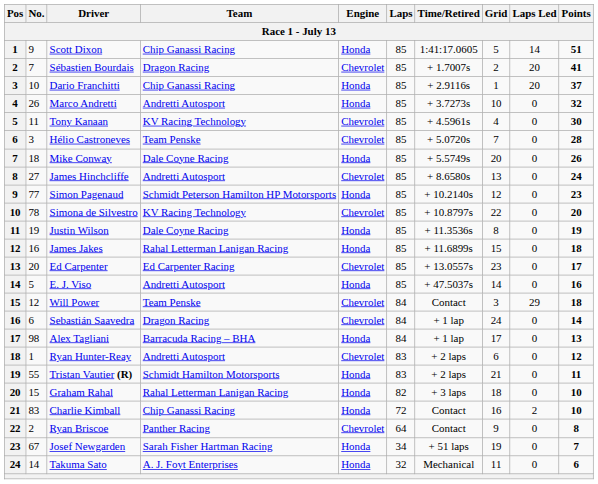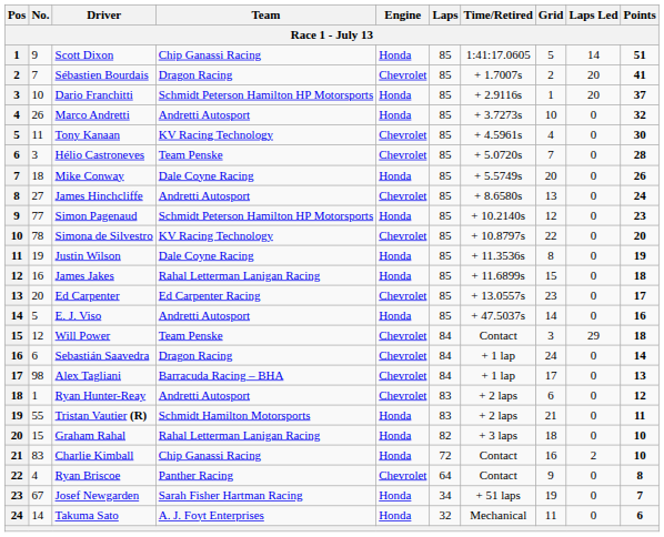 <table class="wikitable" style="font-size: 95%">
 <tr>
 <th>Pos</th>
 <th>No.</th>
 <th>Driver</th>
 <th>Team</th>
 <th>Engine</th>
 <th>Laps</th>
 <th>Time/Retired</th>
 <th>Grid</th>
 <th>Laps Led</th>
 <th>Points</th>
 </tr>
 <tr>
 <th colspan=10>Race 1 - July 13</th>
 </tr>
 <tr>
 <th>1</th>
 <td>9</td>
 <td> <a href='#'>Scott Dixon</a></td>
 <td><a href='#'>Chip Ganassi Racing</a></td>
 <td><a href='#'>Honda</a></td>
 <td align=center>85</td>
 <td align=center>1:41:17.0605</td>
 <td align=center>5</td>
 <td align=center>14</td>
 <td align=center><strong>51</strong></td>
 </tr>
 <tr>
 <th>2</th>
 <td>7</td>
 <td> <a href='#'>Sébastien Bourdais</a></td>
 <td><a href='#'>Dragon Racing</a></td>
 <td><a href='#'>Chevrolet</a></td>
 <td align=center>85</td>
 <td align=center>+ 1.7007s</td>
 <td align=center>2</td>
 <td align=center>20</td>
 <td align=center><strong>41</strong></td>
 </tr>
 <tr>
 <th>3</th>
 <td>10</td>
 <td> <a href='#'>Dario Franchitti</a></td>
-<td><a href='#'>Chip Ganassi Racing</a></td>
+<td><a href='#'>Schmidt Peterson Hamilton HP Motorsports</a></td>
 <td><a href='#'>Honda</a></td>
 <td align=center>85</td>
 <td align=center>+ 2.9116s</td>
 <td align=center>1</td>
 <td align=center>20</td>
 <td align=center><strong>37</strong></td>
 </tr>
 <tr>
 <th>4</th>
 <td>26</td>
 <td> <a href='#'>Marco Andretti</a></td>
 <td><a href='#'>Andretti Autosport</a></td>
 <td><a href='#'>Honda</a></td>
 <td align=center>85</td>
 <td align=center>+ 3.7273s</td>
 <td align=center>10</td>
 <td align=center>0</td>
 <td align=center><strong>32</strong></td>
 </tr>
 <tr>
 <th>5</th>
 <td>11</td>
 <td> <a href='#'>Tony Kanaan</a></td>
 <td><a href='#'>KV Racing Technology</a></td>
 <td><a href='#'>Chevrolet</a></td>
 <td align=center>85</td>
 <td align=center>+ 4.5961s</td>
 <td align=center>4</td>
 <td align=center>0</td>
 <td align=center><strong>30</strong></td>
 </tr>
 <tr>
 <th>6</th>
 <td>3</td>
 <td> <a href='#'>Hélio Castroneves</a></td>
 <td><a href='#'>Team Penske</a></td>
 <td><a href='#'>Chevrolet</a></td>
 <td align=center>85</td>
 <td align=center>+ 5.0720s</td>
 <td align=center>7</td>
 <td align=center>0</td>
 <td align=center><strong>28</strong></td>
 </tr>
 <tr>
 <th>7</th>
 <td>18</td>
 <td> <a href='#'>Mike Conway</a></td>
 <td><a href='#'>Dale Coyne Racing</a></td>
 <td><a href='#'>Honda</a></td>
 <td align=center>85</td>
 <td align=center>+ 5.5749s</td>
 <td align=center>20</td>
 <td align=center>0</td>
 <td align=center><strong>26</strong></td>
 </tr>
 <tr>
 <th>8</th>
 <td>27</td>
 <td> <a href='#'>James Hinchcliffe</a></td>
 <td><a href='#'>Andretti Autosport</a></td>
 <td><a href='#'>Chevrolet</a></td>
 <td align=center>85</td>
 <td align=center>+ 8.6580s</td>
 <td align=center>13</td>
 <td align=center>0</td>
 <td align=center><strong>24</strong></td>
 </tr>
 <tr>
 <th>9</th>
 <td>77</td>
 <td> <a href='#'>Simon Pagenaud</a></td>
 <td><a href='#'>Schmidt Peterson Hamilton HP Motorsports</a></td>
 <td><a href='#'>Honda</a></td>
 <td align=center>85</td>
 <td align=center>+ 10.2140s</td>
 <td align=center>12</td>
 <td align=center>0</td>
 <td align=center><strong>23</strong></td>
 </tr>
 <tr>
 <th>10</th>
 <td>78</td>
 <td> <a href='#'>Simona de Silvestro</a></td>
 <td><a href='#'>KV Racing Technology</a></td>
 <td><a href='#'>Chevrolet</a></td>
 <td align=center>85</td>
 <td align=center>+ 10.8797s</td>
 <td align=center>22</td>
 <td align=center>0</td>
 <td align=center><strong>20</strong></td>
 </tr>
 <tr>
 <th>11</th>
 <td>19</td>
 <td> <a href='#'>Justin Wilson</a></td>
 <td><a href='#'>Dale Coyne Racing</a></td>
 <td><a href='#'>Honda</a></td>
 <td align=center>85</td>
 <td align=center>+ 11.3536s</td>
 <td align=center>8</td>
 <td align=center>0</td>
 <td align=center><strong>19</strong></td>
 </tr>
 <tr>
 <th>12</th>
 <td>16</td>
 <td> <a href='#'>James Jakes</a></td>
 <td><a href='#'>Rahal Letterman Lanigan Racing</a></td>
 <td><a href='#'>Honda</a></td>
 <td align=center>85</td>
 <td align=center>+ 11.6899s</td>
 <td align=center>15</td>
 <td align=center>0</td>
 <td align=center><strong>18</strong></td>
 </tr>
 <tr>
 <th>13</th>
 <td>20</td>
 <td> <a href='#'>Ed Carpenter</a></td>
 <td><a href='#'>Ed Carpenter Racing</a></td>
 <td><a href='#'>Chevrolet</a></td>
 <td align=center>85</td>
 <td align=center>+ 13.0557s</td>
 <td align=center>23</td>
 <td align=center>0</td>
 <td align=center><strong>17</strong></td>
 </tr>
 <tr>
 <th>14</th>
 <td>5</td>
 <td> <a href='#'>E. J. Viso</a></td>
 <td><a href='#'>Andretti Autosport</a></td>
 <td><a href='#'>Honda</a></td>
 <td align=center>85</td>
 <td align=center>+ 47.5037s</td>
 <td align=center>14</td>
 <td align=center>0</td>
 <td align=center><strong>16</strong></td>
 </tr>
 <tr>
 <th>15</th>
 <td>12</td>
 <td> <a href='#'>Will Power</a></td>
 <td><a href='#'>Team Penske</a></td>
 <td><a href='#'>Chevrolet</a></td>
 <td align=center>84</td>
 <td align=center>Contact</td>
 <td align=center>3</td>
 <td align=center>29</td>
 <td align=center><strong>18</strong></td>
 </tr>
 <tr>
 <th>16</th>
 <td>6</td>
 <td> <a href='#'>Sebastián Saavedra</a></td>
 <td><a href='#'>Dragon Racing</a></td>
 <td><a href='#'>Chevrolet</a></td>
 <td align=center>84</td>
 <td align=center>+ 1 lap</td>
 <td align=center>24</td>
 <td align=center>0</td>
 <td align=center><strong>14</strong></td>
 </tr>
 <tr>
 <th>17</th>
 <td>98</td>
 <td> <a href='#'>Alex Tagliani</a></td>
 <td><a href='#'>Barracuda Racing – BHA</a></td>
-<td><a href='#'>Honda</a></td>
+<td><a href='#'>Chevrolet</a></td>
 <td align=center>84</td>
 <td align=center>+ 1 lap</td>
 <td align=center>17</td>
 <td align=center>0</td>
 <td align=center><strong>13</strong></td>
 </tr>
 <tr>
 <th>18</th>
 <td>1</td>
 <td> <a href='#'>Ryan Hunter-Reay</a></td>
 <td><a href='#'>Andretti Autosport</a></td>
 <td><a href='#'>Chevrolet</a></td>
 <td align=center>83</td>
 <td align=center>+ 2 laps</td>
 <td align=center>6</td>
 <td align=center>0</td>
 <td align=center><strong>12</strong></td>
 </tr>
 <tr>
 <th>19</th>
 <td>55</td>
 <td> <a href='#'>Tristan Vautier</a> <strong>(R)</strong></td>
 <td><a href='#'>Schmidt Hamilton Motorsports</a></td>
 <td><a href='#'>Honda</a></td>
 <td align=center>83</td>
 <td align=center>+ 2 laps</td>
 <td align=center>21</td>
 <td align=center>0</td>
 <td align=center><strong>11</strong></td>
 </tr>
 <tr>
 <th>20</th>
 <td>15</td>
 <td> <a href='#'>Graham Rahal</a></td>
 <td><a href='#'>Rahal Letterman Lanigan Racing</a></td>
 <td><a href='#'>Honda</a></td>
 <td align=center>82</td>
 <td align=center>+ 3 laps</td>
 <td align=center>18</td>
 <td align=center>0</td>
 <td align=center><strong>10</strong></td>
 </tr>
 <tr>
 <th>21</th>
 <td>83</td>
 <td> <a href='#'>Charlie Kimball</a></td>
 <td><a href='#'>Chip Ganassi Racing</a></td>
 <td><a href='#'>Honda</a></td>
 <td align=center>72</td>
 <td align=center>Contact</td>
 <td align=center>16</td>
 <td align=center>2</td>
 <td align=center><strong>10</strong></td>
 </tr>
 <tr>
 <th>22</th>
-<td>2</td>
+<td>4</td>
 <td> <a href='#'>Ryan Briscoe</a></td>
 <td><a href='#'>Panther Racing</a></td>
 <td><a href='#'>Chevrolet</a></td>
 <td align=center>64</td>
 <td align=center>Contact</td>
 <td align=center>9</td>
 <td align=center>0</td>
 <td align=center><strong>8</strong></td>
 </tr>
 <tr>
 <th>23</th>
 <td>67</td>
 <td> <a href='#'>Josef Newgarden</a></td>
 <td><a href='#'>Sarah Fisher Hartman Racing</a></td>
 <td><a href='#'>Honda</a></td>
 <td align=center>34</td>
 <td align=center>+ 51 laps</td>
 <td align=center>19</td>
 <td align=center>0</td>
 <td align=center><strong>7</strong></td>
 </tr>
 <tr>
 <th>24</th>
 <td>14</td>
 <td> <a href='#'>Takuma Sato</a></td>
 <td><a href='#'>A. J. Foyt Enterprises</a></td>
 <td><a href='#'>Honda</a></td>
 <td align=center>32</td>
 <td align=center>Mechanical</td>
 <td align=center>11</td>
 <td align=center>0</td>
 <td align=center><strong>6</strong></td>
 </tr>
 <tr>
 <th colspan=10></th>
 </tr>
 </table>
